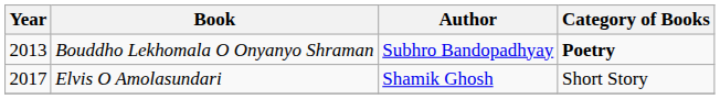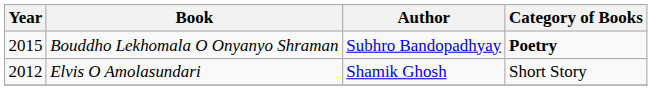 <table class="wikitable">
 <tr>
 <th>Year</th>
 <th>Book</th>
 <th>Author</th>
 <th>Category of Books</th>
 </tr>
 <tr>
-<td>2013</td>
+<td>2015</td>
 <td><em>Bouddho Lekhomala O Onyanyo Shraman</em></td>
 <td><a href='#'>Subhro Bandopadhyay</a></td>
 <td><strong>Poetry</strong></td>
 </tr>
 <tr>
-<td>2017</td>
+<td>2012</td>
 <td><em>Elvis O Amolasundari</em></td>
 <td><a href='#'>Shamik Ghosh</a></td>
 <td>Short Story</td>
 </tr>
 <tr>
 </tr>
 </table>
